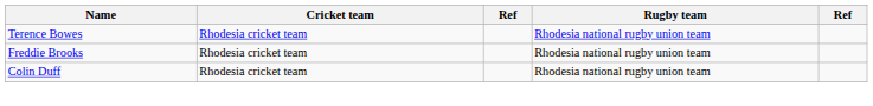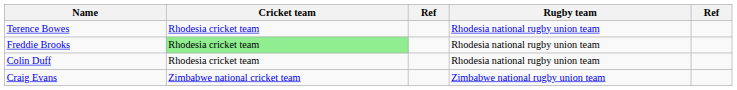 <table class=wikitable width=90%>
 <tr>
 <th width=20%>Name</th>
 <th width=30%>Cricket team</th>
 <th width=5%>Ref</th>
 <th width=30%>Rugby team</th>
 <th width=5%>Ref</th>
 </tr>
 <tr>
 <td><a href='#'>Terence Bowes</a></td>
 <td><a href='#'>Rhodesia cricket team</a></td>
 <td></td>
 <td><a href='#'>Rhodesia national rugby union team</a></td>
 <td></td>
 </tr>
 <tr>
 <td><a href='#'>Freddie Brooks</a></td>
-<td>Rhodesia cricket team</td>
+<td style="background: lightgreen;">Rhodesia cricket team</td>
 <td></td>
 <td>Rhodesia national rugby union team</td>
 <td></td>
 </tr>
 <tr>
 <td><a href='#'>Colin Duff</a></td>
 <td>Rhodesia cricket team</td>
 <td></td>
 <td>Rhodesia national rugby union team</td>
 <td></td>
 </tr>
+<tr>
+<td><a href='#'>Craig Evans</a></td>
+<td><a href='#'>Zimbabwe national cricket team</a></td>
+<td></td>
+<td><a href='#'>Zimbabwe national rugby union team</a></td>
+<td></td>
+</tr>
 </table>
